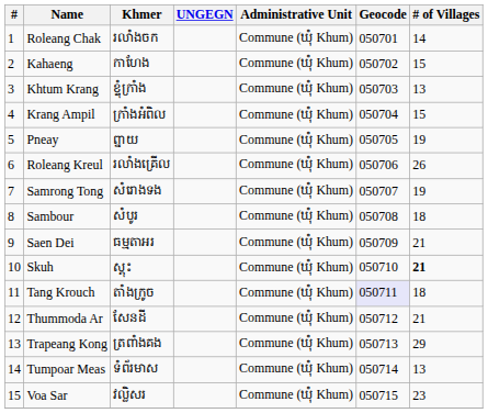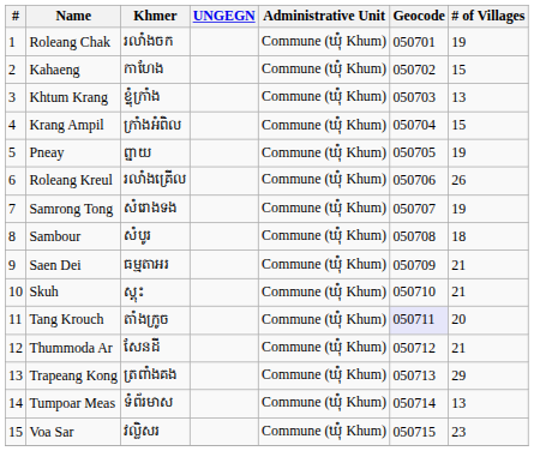 <table class="wikitable sortable">
 <tr>
 <th>#</th>
 <th>Name</th>
 <th>Khmer</th>
 <th><a href='#'>UNGEGN</a></th>
 <th>Administrative Unit</th>
 <th>Geocode</th>
 <th># of Villages</th>
 </tr>
 <tr>
 <td>1</td>
 <td>Roleang Chak</td>
 <td>រលាំងចក</td>
 <td></td>
 <td>Commune (ឃុំ Khum)</td>
 <td>050701</td>
-<td>14</td>
+<td>19</td>
 </tr>
 <tr>
 <td>2</td>
 <td>Kahaeng</td>
 <td>កាហែង</td>
 <td></td>
 <td>Commune (ឃុំ Khum)</td>
 <td>050702</td>
 <td>15</td>
 </tr>
 <tr>
 <td>3</td>
 <td>Khtum Krang</td>
 <td>ខ្ទុំក្រាំង</td>
 <td></td>
 <td>Commune (ឃុំ Khum)</td>
 <td>050703</td>
 <td>13</td>
 </tr>
 <tr>
 <td>4</td>
 <td>Krang Ampil</td>
 <td>ក្រាំងអំពិល</td>
 <td></td>
 <td>Commune (ឃុំ Khum)</td>
 <td>050704</td>
 <td>15</td>
 </tr>
 <tr>
 <td>5</td>
 <td>Pneay</td>
 <td>ព្នាយ</td>
 <td></td>
 <td>Commune (ឃុំ Khum)</td>
 <td>050705</td>
 <td>19</td>
 </tr>
 <tr>
 <td>6</td>
 <td>Roleang Kreul</td>
 <td>រលាំងគ្រើល</td>
 <td></td>
 <td>Commune (ឃុំ Khum)</td>
 <td>050706</td>
 <td>26</td>
 </tr>
 <tr>
 <td>7</td>
 <td>Samrong Tong</td>
 <td>សំរោងទង</td>
 <td></td>
 <td>Commune (ឃុំ Khum)</td>
 <td>050707</td>
 <td>19</td>
 </tr>
 <tr>
 <td>8</td>
 <td>Sambour</td>
 <td>សំបូរ</td>
 <td></td>
 <td>Commune (ឃុំ Khum)</td>
 <td>050708</td>
 <td>18</td>
 </tr>
 <tr>
 <td>9</td>
 <td>Saen Dei</td>
 <td>ធម្មតាអរ</td>
 <td></td>
 <td>Commune (ឃុំ Khum)</td>
 <td>050709</td>
 <td>21</td>
 </tr>
 <tr>
 <td>10</td>
 <td>Skuh</td>
 <td>ស្គុះ</td>
 <td></td>
 <td>Commune (ឃុំ Khum)</td>
 <td>050710</td>
-<td><strong>21</strong></td>
+<td>21</td>
 </tr>
 <tr>
 <td>11</td>
 <td>Tang Krouch</td>
 <td>តាំងក្រូច</td>
 <td></td>
 <td>Commune (ឃុំ Khum)</td>
 <td style="background: lavender;">050711</td>
-<td>18</td>
+<td>20</td>
 </tr>
 <tr>
 <td>12</td>
 <td>Thummoda Ar</td>
 <td>សែនដី</td>
 <td></td>
 <td>Commune (ឃុំ Khum)</td>
 <td>050712</td>
 <td>21</td>
 </tr>
 <tr>
 <td>13</td>
 <td>Trapeang Kong</td>
 <td>ត្រពាំងគង</td>
 <td></td>
 <td>Commune (ឃុំ Khum)</td>
 <td>050713</td>
 <td>29</td>
 </tr>
 <tr>
 <td>14</td>
 <td>Tumpoar Meas</td>
 <td>ទំព័រមាស</td>
 <td></td>
 <td>Commune (ឃុំ Khum)</td>
 <td>050714</td>
 <td>13</td>
 </tr>
 <tr>
 <td>15</td>
 <td>Voa Sar</td>
 <td>វល្លិសរ</td>
 <td></td>
 <td>Commune (ឃុំ Khum)</td>
 <td>050715</td>
 <td>23</td>
 </tr>
 <tr>
 </tr>
 </table>
